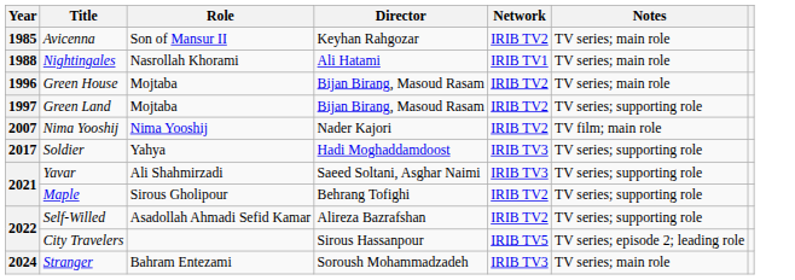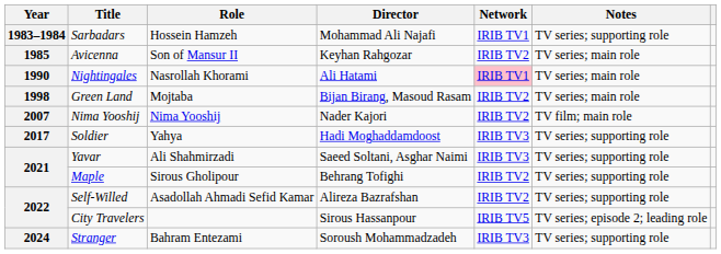 <table class="wikitable plainrowheaders sortable" style="font-size:100%">
 <tr>
 <th scope="col">Year</th>
 <th scope="col">Title</th>
 <th scope="col">Role</th>
 <th scope="col">Director</th>
 <th scope="col" class="unsortable">Network</th>
 <th>Notes</th>
 <th></th>
 </tr>
 <tr>
+<th scope="row">1983–1984</th>
+<td><em>Sarbadars</em></td>
+<td>Hossein Hamzeh</td>
+<td>Mohammad Ali Najafi</td>
+<td><a href='#'>IRIB TV1</a></td>
+<td>TV series; supporting role</td>
+<td></td>
+</tr>
+<tr>
 <th scope="row">1985</th>
 <td><em>Avicenna</em></td>
 <td>Son of <a href='#'>Mansur II</a></td>
 <td>Keyhan Rahgozar</td>
 <td><a href='#'>IRIB TV2</a></td>
 <td>TV series; main role</td>
 <td></td>
 </tr>
 <tr>
-<th scope="row">1988</th>
+<th scope="row">1990</th>
 <td><em><a href='#'>Nightingales</a></em></td>
 <td>Nasrollah Khorami</td>
 <td><a href='#'>Ali Hatami</a></td>
-<td><a href='#'>IRIB TV1</a></td>
+<td style="background: pink;"><a href='#'>IRIB TV1</a></td>
 <td>TV series; main role</td>
 <td></td>
 </tr>
 <tr>
-<th scope="row">1996</th>
-<td><em>Green House</em></td>
+<th scope="row">1998</th>
+<td><em>Green Land</em></td>
 <td>Mojtaba</td>
 <td><a href='#'>Bijan Birang</a>, Masoud Rasam</td>
 <td><a href='#'>IRIB TV2</a></td>
 <td>TV series; main role</td>
-<td></td>
-</tr>
-<tr>
-<th scope="row">1997</th>
-<td><em>Green Land</em></td>
-<td>Mojtaba</td>
-<td><a href='#'>Bijan Birang</a>, Masoud Rasam</td>
-<td><a href='#'>IRIB TV2</a></td>
-<td>TV series; supporting role</td>
 <td></td>
 </tr>
 <tr>
 <th scope="row">2007</th>
 <td><em>Nima Yooshij</em></td>
 <td><a href='#'>Nima Yooshij</a></td>
 <td>Nader Kajori</td>
 <td><a href='#'>IRIB TV2</a></td>
 <td>TV film; main role</td>
 <td></td>
 </tr>
 <tr>
 <th scope="row">2017</th>
 <td><em>Soldier</em></td>
 <td>Yahya</td>
 <td><a href='#'>Hadi Moghaddamdoost</a></td>
 <td><a href='#'>IRIB TV3</a></td>
 <td>TV series; supporting role</td>
 <td></td>
 </tr>
 <tr>
 <th scope="row" rowspan="2">2021</th>
 <td><em>Yavar</em></td>
 <td>Ali Shahmirzadi</td>
 <td>Saeed Soltani, Asghar Naimi</td>
 <td><a href='#'>IRIB TV3</a></td>
 <td>TV series; supporting role</td>
 <td></td>
 </tr>
 <tr>
 <td><em><a href='#'>Maple</a></em></td>
 <td>Sirous Gholipour</td>
 <td>Behrang Tofighi</td>
 <td><a href='#'>IRIB TV2</a></td>
 <td>TV series; supporting role</td>
 <td></td>
 </tr>
 <tr>
 <th scope="row" rowspan="2">2022</th>
 <td><em>Self-Willed</em></td>
 <td>Asadollah Ahmadi Sefid Kamar</td>
 <td>Alireza Bazrafshan</td>
 <td><a href='#'>IRIB TV2</a></td>
 <td>TV series; supporting role</td>
 <td></td>
 </tr>
 <tr>
 <td><em>City Travelers</em></td>
 <td></td>
 <td>Sirous Hassanpour</td>
 <td><a href='#'>IRIB TV5</a></td>
 <td>TV series; episode 2; leading role</td>
 <td></td>
 </tr>
 <tr>
 <th scope="row">2024</th>
 <td><em><a href='#'>Stranger</a></em></td>
 <td>Bahram Entezami</td>
 <td>Soroush Mohammadzadeh</td>
 <td><a href='#'>IRIB TV3</a></td>
-<td>TV series; main role</td>
+<td>TV series; supporting role</td>
 <td></td>
 </tr>
 </table>
